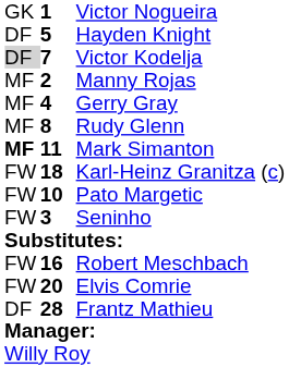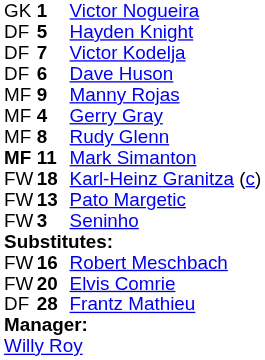 <table cellspacing="0" cellpadding="0" style="font-size:90%; margin:0.2em auto;">
 <tr>
 <th width="25"></th>
 <th width="25"></th>
 </tr>
 <tr>
 <td>GK</td>
 <td><strong>1</strong></td>
 <td> <a href='#'>Victor Nogueira</a></td>
 </tr>
 <tr>
 <td>DF</td>
 <td><strong>5</strong></td>
 <td> <a href='#'>Hayden Knight</a></td>
 </tr>
 <tr>
-<td style="background: lightgrey;">DF</td>
+<td>DF</td>
 <td><strong>7</strong></td>
 <td> <a href='#'>Victor Kodelja</a></td>
 </tr>
 <tr>
+<td>DF</td>
+<td><strong>6</strong></td>
+<td> <a href='#'>Dave Huson</a></td>
+<td></td>
+<td></td>
+</tr>
+<tr>
 <td>MF</td>
-<td><strong>2</strong></td>
+<td><strong>9</strong></td>
 <td> <a href='#'>Manny Rojas</a></td>
 </tr>
 <tr>
 <td>MF</td>
 <td><strong>4</strong></td>
 <td> <a href='#'>Gerry Gray</a></td>
 </tr>
 <tr>
 <td>MF</td>
 <td><strong>8</strong></td>
 <td> <a href='#'>Rudy Glenn</a></td>
 <td></td>
 <td></td>
 </tr>
 <tr>
 <td><strong>MF</strong></td>
 <td><strong>11</strong></td>
 <td> <a href='#'>Mark Simanton</a></td>
 </tr>
 <tr>
 <td>FW</td>
 <td><strong>18 </strong></td>
 <td> <a href='#'>Karl-Heinz Granitza</a> (<a href='#'>c</a>)</td>
 </tr>
 <tr>
 <td>FW</td>
-<td><strong>10</strong></td>
+<td><strong>13</strong></td>
 <td> <a href='#'>Pato Margetic</a></td>
 </tr>
 <tr>
 <td>FW</td>
 <td><strong>3</strong></td>
 <td> <a href='#'>Seninho</a></td>
 </tr>
 <tr>
 <td colspan="4"><strong>Substitutes:</strong></td>
 </tr>
 <tr>
 <td>FW</td>
 <td><strong>16</strong></td>
 <td> <a href='#'>Robert Meschbach</a></td>
 <td></td>
 <td></td>
 </tr>
 <tr>
 <td>FW</td>
 <td><strong>20</strong></td>
 <td> <a href='#'>Elvis Comrie</a></td>
 </tr>
 <tr>
 <td>DF</td>
 <td><strong>28</strong></td>
 <td> <a href='#'>Frantz Mathieu</a></td>
 <td></td>
 <td></td>
 </tr>
 <tr>
 <td colspan=3><strong>Manager:</strong></td>
 </tr>
 <tr>
 <td colspan=4> <a href='#'>Willy Roy</a></td>
 </tr>
 </table>
